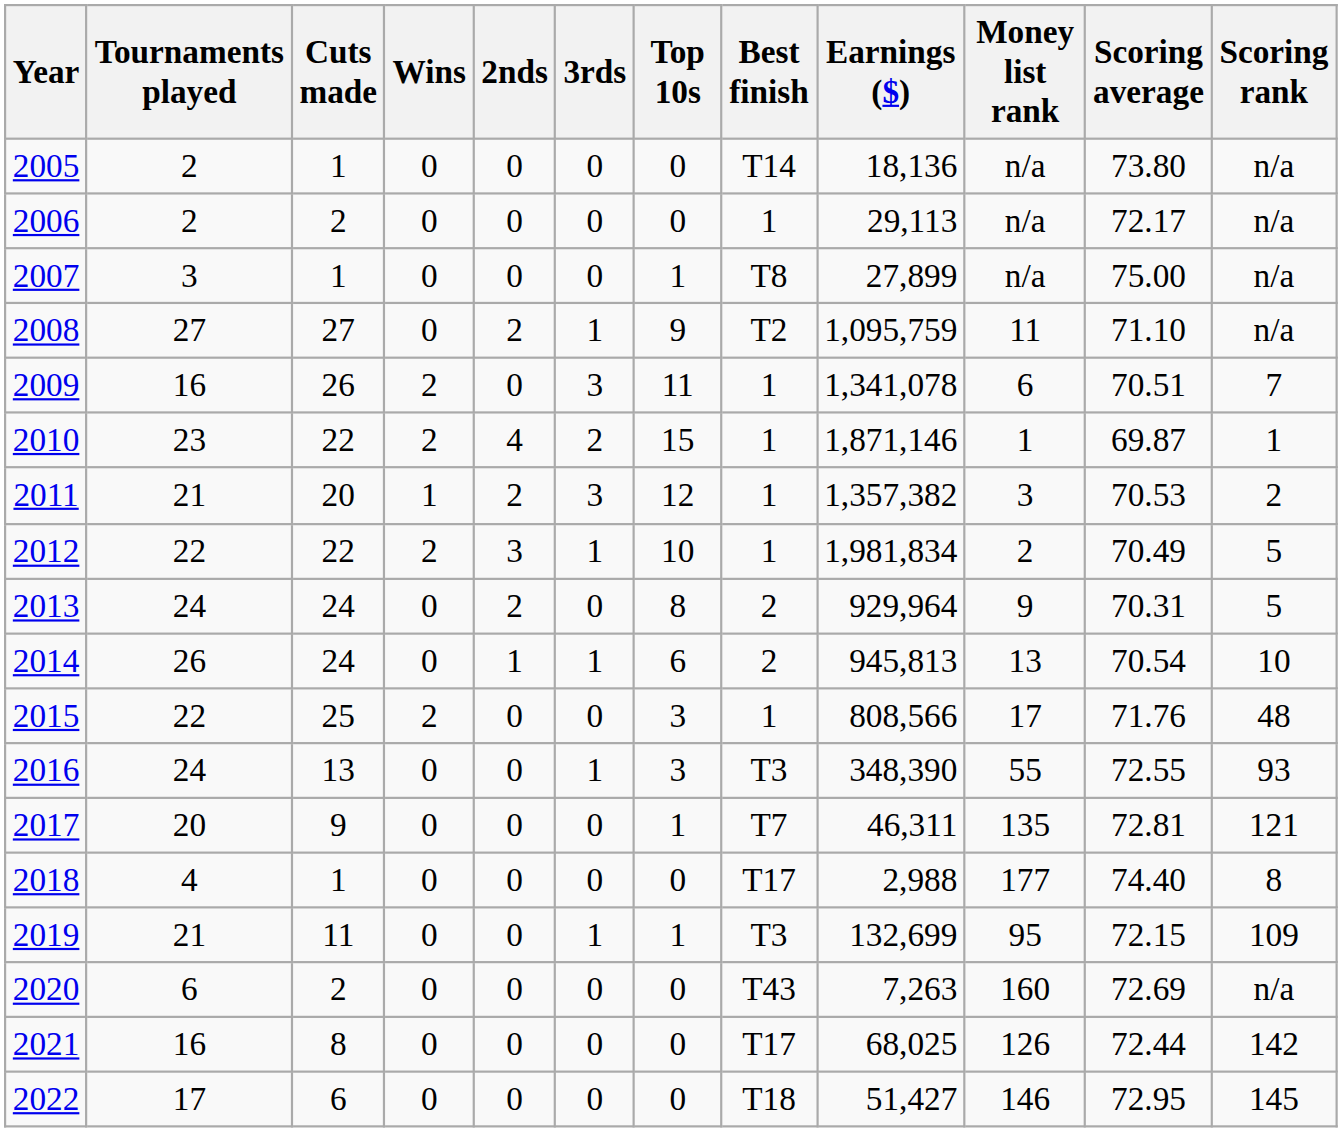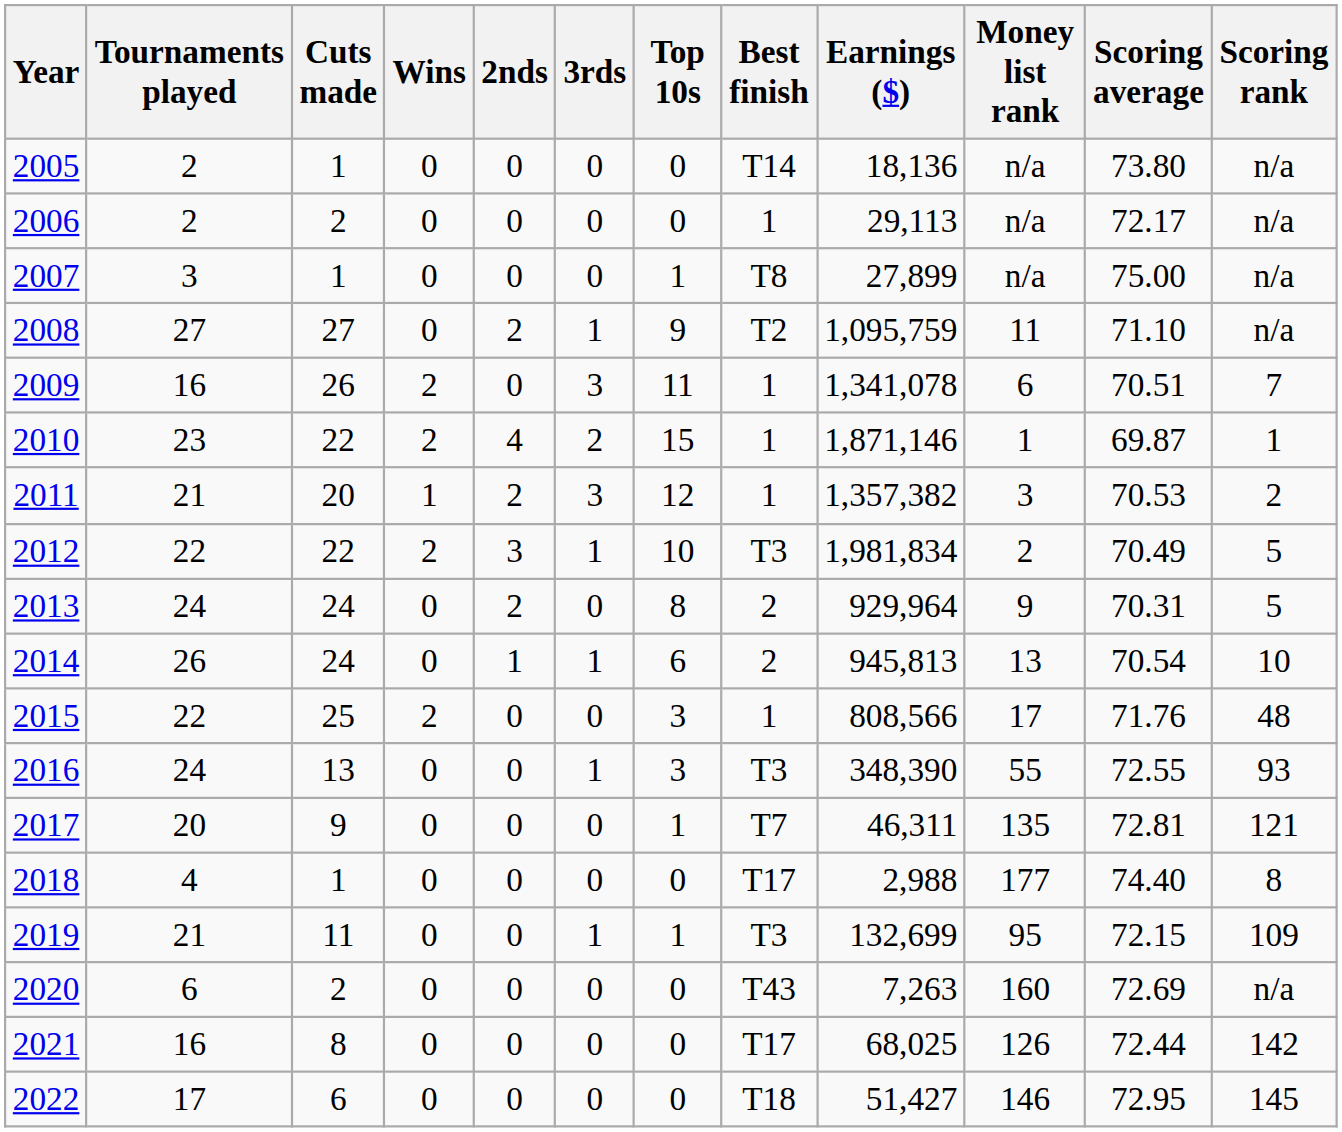 <table class="wikitable" style="text-align:center; font-size: 95%;">
 <tr>
 <th>Year</th>
 <th>Tournaments <br>played</th>
 <th>Cuts <br>made</th>
 <th>Wins</th>
 <th>2nds</th>
 <th>3rds</th>
 <th>Top 10s</th>
 <th>Best <br>finish</th>
 <th>Earnings <br>(<a href='#'>$</a>)</th>
 <th>Money<br>list rank</th>
 <th>Scoring <br> average</th>
 <th>Scoring<br>rank</th>
 </tr>
 <tr>
 <td><a href='#'>2005</a></td>
 <td>2</td>
 <td>1</td>
 <td>0</td>
 <td>0</td>
 <td>0</td>
 <td>0</td>
 <td>T14</td>
 <td align="right">18,136</td>
 <td>n/a</td>
 <td>73.80</td>
 <td>n/a</td>
 </tr>
 <tr>
 <td><a href='#'>2006</a></td>
 <td>2</td>
 <td>2</td>
 <td>0</td>
 <td>0</td>
 <td>0</td>
 <td>0</td>
 <td>1</td>
 <td align="right">29,113</td>
 <td>n/a</td>
 <td>72.17</td>
 <td>n/a</td>
 </tr>
 <tr>
 <td><a href='#'>2007</a></td>
 <td>3</td>
 <td>1</td>
 <td>0</td>
 <td>0</td>
 <td>0</td>
 <td>1</td>
 <td>T8</td>
 <td align="right">27,899</td>
 <td>n/a</td>
 <td>75.00</td>
 <td>n/a</td>
 </tr>
 <tr>
 <td><a href='#'>2008</a></td>
 <td>27</td>
 <td>27</td>
 <td>0</td>
 <td>2</td>
 <td>1</td>
 <td>9</td>
 <td>T2</td>
 <td align="right">1,095,759</td>
 <td>11</td>
 <td>71.10</td>
 <td>n/a</td>
 </tr>
 <tr>
 <td><a href='#'>2009</a></td>
 <td>16</td>
 <td>26</td>
 <td>2</td>
 <td>0</td>
 <td>3</td>
 <td>11</td>
 <td>1</td>
 <td align="right">1,341,078</td>
 <td>6</td>
 <td>70.51</td>
 <td>7</td>
 </tr>
 <tr>
 <td><a href='#'>2010</a></td>
 <td>23</td>
 <td>22</td>
 <td>2</td>
 <td>4</td>
 <td>2</td>
 <td>15</td>
 <td>1</td>
 <td align="right">1,871,146</td>
 <td>1</td>
 <td>69.87</td>
 <td>1</td>
 </tr>
 <tr>
 <td><a href='#'>2011</a></td>
 <td>21</td>
 <td>20</td>
 <td>1</td>
 <td>2</td>
 <td>3</td>
 <td>12</td>
 <td>1</td>
 <td align="right">1,357,382</td>
 <td>3</td>
 <td>70.53</td>
 <td>2</td>
 </tr>
 <tr>
 <td><a href='#'>2012</a></td>
 <td>22</td>
 <td>22</td>
 <td>2</td>
 <td>3</td>
 <td>1</td>
 <td>10</td>
-<td>1</td>
+<td>T3</td>
 <td align="right">1,981,834</td>
 <td>2</td>
 <td>70.49</td>
 <td>5</td>
 </tr>
 <tr>
 <td><a href='#'>2013</a></td>
 <td>24</td>
 <td>24</td>
 <td>0</td>
 <td>2</td>
 <td>0</td>
 <td>8</td>
 <td>2</td>
 <td align="right">929,964</td>
 <td>9</td>
 <td>70.31</td>
 <td>5</td>
 </tr>
 <tr>
 <td><a href='#'>2014</a></td>
 <td>26</td>
 <td>24</td>
 <td>0</td>
 <td>1</td>
 <td>1</td>
 <td>6</td>
 <td>2</td>
 <td align="right">945,813</td>
 <td>13</td>
 <td>70.54</td>
 <td>10</td>
 </tr>
 <tr>
 <td><a href='#'>2015</a></td>
 <td>22</td>
 <td>25</td>
 <td>2</td>
 <td>0</td>
 <td>0</td>
 <td>3</td>
 <td>1</td>
 <td align="right">808,566</td>
 <td>17</td>
 <td>71.76</td>
 <td>48</td>
 </tr>
 <tr>
 <td><a href='#'>2016</a></td>
 <td>24</td>
 <td>13</td>
 <td>0</td>
 <td>0</td>
 <td>1</td>
 <td>3</td>
 <td>T3</td>
 <td align=right>348,390</td>
 <td>55</td>
 <td>72.55</td>
 <td>93</td>
 </tr>
 <tr>
 <td><a href='#'>2017</a></td>
 <td>20</td>
 <td>9</td>
 <td>0</td>
 <td>0</td>
 <td>0</td>
 <td>1</td>
 <td>T7</td>
 <td align=right>46,311</td>
 <td>135</td>
 <td>72.81</td>
 <td>121</td>
 </tr>
 <tr>
 <td><a href='#'>2018</a></td>
 <td>4</td>
 <td>1</td>
 <td>0</td>
 <td>0</td>
 <td>0</td>
 <td>0</td>
 <td>T17</td>
 <td align=right>2,988</td>
 <td>177</td>
 <td>74.40</td>
 <td>8</td>
 </tr>
 <tr>
 <td><a href='#'>2019</a></td>
 <td>21</td>
 <td>11</td>
 <td>0</td>
 <td>0</td>
 <td>1</td>
 <td>1</td>
 <td>T3</td>
 <td align=right>132,699</td>
 <td>95</td>
 <td>72.15</td>
 <td>109</td>
 </tr>
 <tr>
 <td><a href='#'>2020</a></td>
 <td>6</td>
 <td>2</td>
 <td>0</td>
 <td>0</td>
 <td>0</td>
 <td>0</td>
 <td>T43</td>
 <td align=right>7,263</td>
 <td>160</td>
 <td>72.69</td>
 <td>n/a</td>
 </tr>
 <tr>
 <td><a href='#'>2021</a></td>
 <td>16</td>
 <td>8</td>
 <td>0</td>
 <td>0</td>
 <td>0</td>
 <td>0</td>
 <td>T17</td>
 <td align=right>68,025</td>
 <td>126</td>
 <td>72.44</td>
 <td>142</td>
 </tr>
 <tr>
 <td><a href='#'>2022</a></td>
 <td>17</td>
 <td>6</td>
 <td>0</td>
 <td>0</td>
 <td>0</td>
 <td>0</td>
 <td>T18</td>
 <td align=right>51,427</td>
 <td>146</td>
 <td>72.95</td>
 <td>145</td>
 </tr>
 </table>
